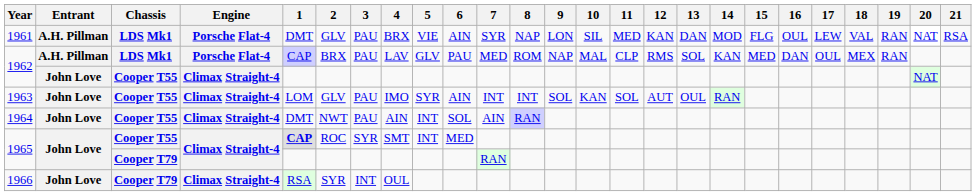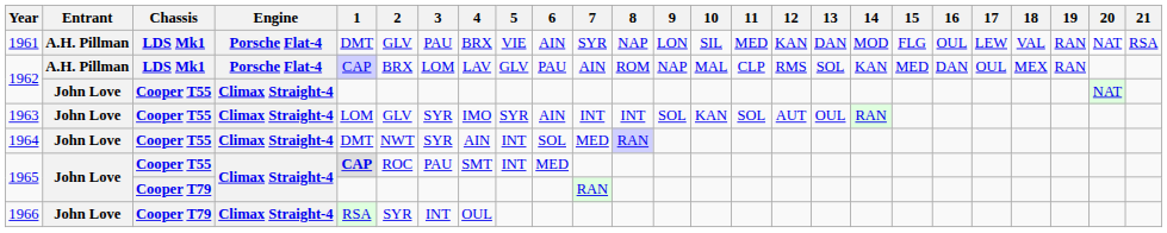 <table class="wikitable" style="text-align:center; font-size:90%">
 <tr>
 <th>Year</th>
 <th>Entrant</th>
 <th>Chassis</th>
 <th>Engine</th>
 <th>1</th>
 <th>2</th>
 <th>3</th>
 <th>4</th>
 <th>5</th>
 <th>6</th>
 <th>7</th>
 <th>8</th>
 <th>9</th>
 <th>10</th>
 <th>11</th>
 <th>12</th>
 <th>13</th>
 <th>14</th>
 <th>15</th>
 <th>16</th>
 <th>17</th>
 <th>18</th>
 <th>19</th>
 <th>20</th>
 <th>21</th>
 </tr>
 <tr>
 <td><a href='#'>1961</a></td>
 <th>A.H. Pillman</th>
 <th><a href='#'>LDS</a> <a href='#'>Mk1</a></th>
 <th><a href='#'>Porsche</a> <a href='#'>Flat-4</a></th>
 <td><a href='#'>DMT</a></td>
 <td><a href='#'>GLV</a></td>
 <td><a href='#'>PAU</a></td>
 <td><a href='#'>BRX</a></td>
 <td><a href='#'>VIE</a></td>
 <td><a href='#'>AIN</a></td>
 <td><a href='#'>SYR</a></td>
 <td><a href='#'>NAP</a></td>
 <td><a href='#'>LON</a></td>
 <td><a href='#'>SIL</a></td>
 <td><a href='#'>MED</a></td>
 <td><a href='#'>KAN</a></td>
 <td><a href='#'>DAN</a></td>
 <td><a href='#'>MOD</a></td>
 <td><a href='#'>FLG</a></td>
 <td><a href='#'>OUL</a></td>
 <td><a href='#'>LEW</a></td>
 <td><a href='#'>VAL</a></td>
 <td><a href='#'>RAN</a><br></td>
 <td style="background:#FFFFFF;"><a href='#'>NAT</a><br></td>
 <td><a href='#'>RSA</a><br></td>
 </tr>
 <tr>
 <td rowspan="2"><a href='#'>1962</a></td>
 <th>A.H. Pillman</th>
 <th><a href='#'>LDS</a> <a href='#'>Mk1</a></th>
 <th><a href='#'>Porsche</a> <a href='#'>Flat-4</a></th>
 <td style="background:#CFCFFF;"><a href='#'>CAP</a><br></td>
 <td><a href='#'>BRX</a></td>
-<td><a href='#'>PAU</a></td>
+<td><a href='#'>LOM</a></td>
 <td><a href='#'>LAV</a></td>
 <td><a href='#'>GLV</a></td>
 <td><a href='#'>PAU</a></td>
-<td><a href='#'>MED</a></td>
+<td><a href='#'>AIN</a></td>
 <td><a href='#'>ROM</a></td>
 <td><a href='#'>NAP</a></td>
 <td><a href='#'>MAL</a></td>
 <td><a href='#'>CLP</a></td>
 <td><a href='#'>RMS</a></td>
 <td><a href='#'>SOL</a></td>
 <td><a href='#'>KAN</a></td>
 <td><a href='#'>MED</a></td>
 <td><a href='#'>DAN</a></td>
 <td><a href='#'>OUL</a></td>
 <td><a href='#'>MEX</a></td>
 <td><a href='#'>RAN</a></td>
 <td></td>
 <td></td>
 </tr>
 <tr>
 <th>John Love</th>
 <th><a href='#'>Cooper</a> <a href='#'>T55</a></th>
 <th><a href='#'>Climax</a> <a href='#'>Straight-4</a></th>
 <td></td>
 <td></td>
 <td></td>
 <td></td>
 <td></td>
 <td></td>
 <td></td>
 <td></td>
 <td></td>
 <td></td>
 <td></td>
 <td></td>
 <td></td>
 <td></td>
 <td></td>
 <td></td>
 <td></td>
 <td></td>
 <td></td>
 <td style="background:#DFFFDF;"><a href='#'>NAT</a><br></td>
 <td></td>
 </tr>
 <tr>
 <td><a href='#'>1963</a></td>
 <th>John Love</th>
 <th><a href='#'>Cooper</a> <a href='#'>T55</a></th>
 <th><a href='#'>Climax</a> <a href='#'>Straight-4</a></th>
 <td><a href='#'>LOM</a></td>
 <td><a href='#'>GLV</a></td>
-<td><a href='#'>PAU</a></td>
+<td><a href='#'>SYR</a></td>
 <td><a href='#'>IMO</a></td>
 <td><a href='#'>SYR</a></td>
 <td><a href='#'>AIN</a></td>
 <td><a href='#'>INT</a></td>
 <td><a href='#'>INT</a></td>
 <td><a href='#'>SOL</a></td>
 <td><a href='#'>KAN</a></td>
 <td><a href='#'>SOL</a></td>
 <td><a href='#'>AUT</a></td>
 <td><a href='#'>OUL</a></td>
 <td style="background:#DFFFDF;"><a href='#'>RAN</a><br></td>
 <td></td>
 <td></td>
 <td></td>
 <td></td>
 <td></td>
 <td></td>
 <td></td>
 </tr>
 <tr>
 <td><a href='#'>1964</a></td>
 <th>John Love</th>
 <th><a href='#'>Cooper</a> <a href='#'>T55</a></th>
 <th><a href='#'>Climax</a> <a href='#'>Straight-4</a></th>
 <td><a href='#'>DMT</a></td>
 <td><a href='#'>NWT</a></td>
-<td><a href='#'>PAU</a></td>
+<td><a href='#'>SYR</a></td>
 <td><a href='#'>AIN</a></td>
 <td><a href='#'>INT</a></td>
 <td><a href='#'>SOL</a></td>
-<td><a href='#'>AIN</a></td>
+<td><a href='#'>MED</a></td>
 <td style="background:#CFCFFF;"><a href='#'>RAN</a><br></td>
 <td></td>
 <td></td>
 <td></td>
 <td></td>
 <td></td>
 <td></td>
 <td></td>
 <td></td>
 <td></td>
 <td></td>
 <td></td>
 <td></td>
 <td></td>
 </tr>
 <tr>
 <td rowspan="2"><a href='#'>1965</a></td>
 <th rowspan="2">John Love</th>
 <th><a href='#'>Cooper</a> <a href='#'>T55</a></th>
 <th rowspan="2"><a href='#'>Climax</a> <a href='#'>Straight-4</a></th>
 <td style="background:#DFDFDF;"><strong><a href='#'>CAP</a></strong><br></td>
 <td><a href='#'>ROC</a></td>
-<td><a href='#'>SYR</a></td>
+<td><a href='#'>PAU</a></td>
 <td><a href='#'>SMT</a></td>
 <td><a href='#'>INT</a></td>
 <td><a href='#'>MED</a></td>
 <td></td>
 <td></td>
 <td></td>
 <td></td>
 <td></td>
 <td></td>
 <td></td>
 <td></td>
 <td></td>
 <td></td>
 <td></td>
 <td></td>
 <td></td>
 <td></td>
 <td></td>
 </tr>
 <tr>
 <th><a href='#'>Cooper</a> <a href='#'>T79</a></th>
 <td></td>
 <td></td>
 <td></td>
 <td></td>
 <td></td>
 <td></td>
 <td style="background:#DFFFDF;"><a href='#'>RAN</a><br></td>
 <td></td>
 <td></td>
 <td></td>
 <td></td>
 <td></td>
 <td></td>
 <td></td>
 <td></td>
 <td></td>
 <td></td>
 <td></td>
 <td></td>
 <td></td>
 <td></td>
 </tr>
 <tr>
 <td><a href='#'>1966</a></td>
 <th>John Love</th>
 <th><a href='#'>Cooper</a> <a href='#'>T79</a></th>
 <th><a href='#'>Climax</a> <a href='#'>Straight-4</a></th>
 <td style="background:#DFFFDF;"><a href='#'>RSA</a><br></td>
 <td><a href='#'>SYR</a></td>
 <td><a href='#'>INT</a></td>
 <td><a href='#'>OUL</a></td>
 <td></td>
 <td></td>
 <td></td>
 <td></td>
 <td></td>
 <td></td>
 <td></td>
 <td></td>
 <td></td>
 <td></td>
 <td></td>
 <td></td>
 <td></td>
 <td></td>
 <td></td>
 <td></td>
 <td></td>
 </tr>
 </table>
